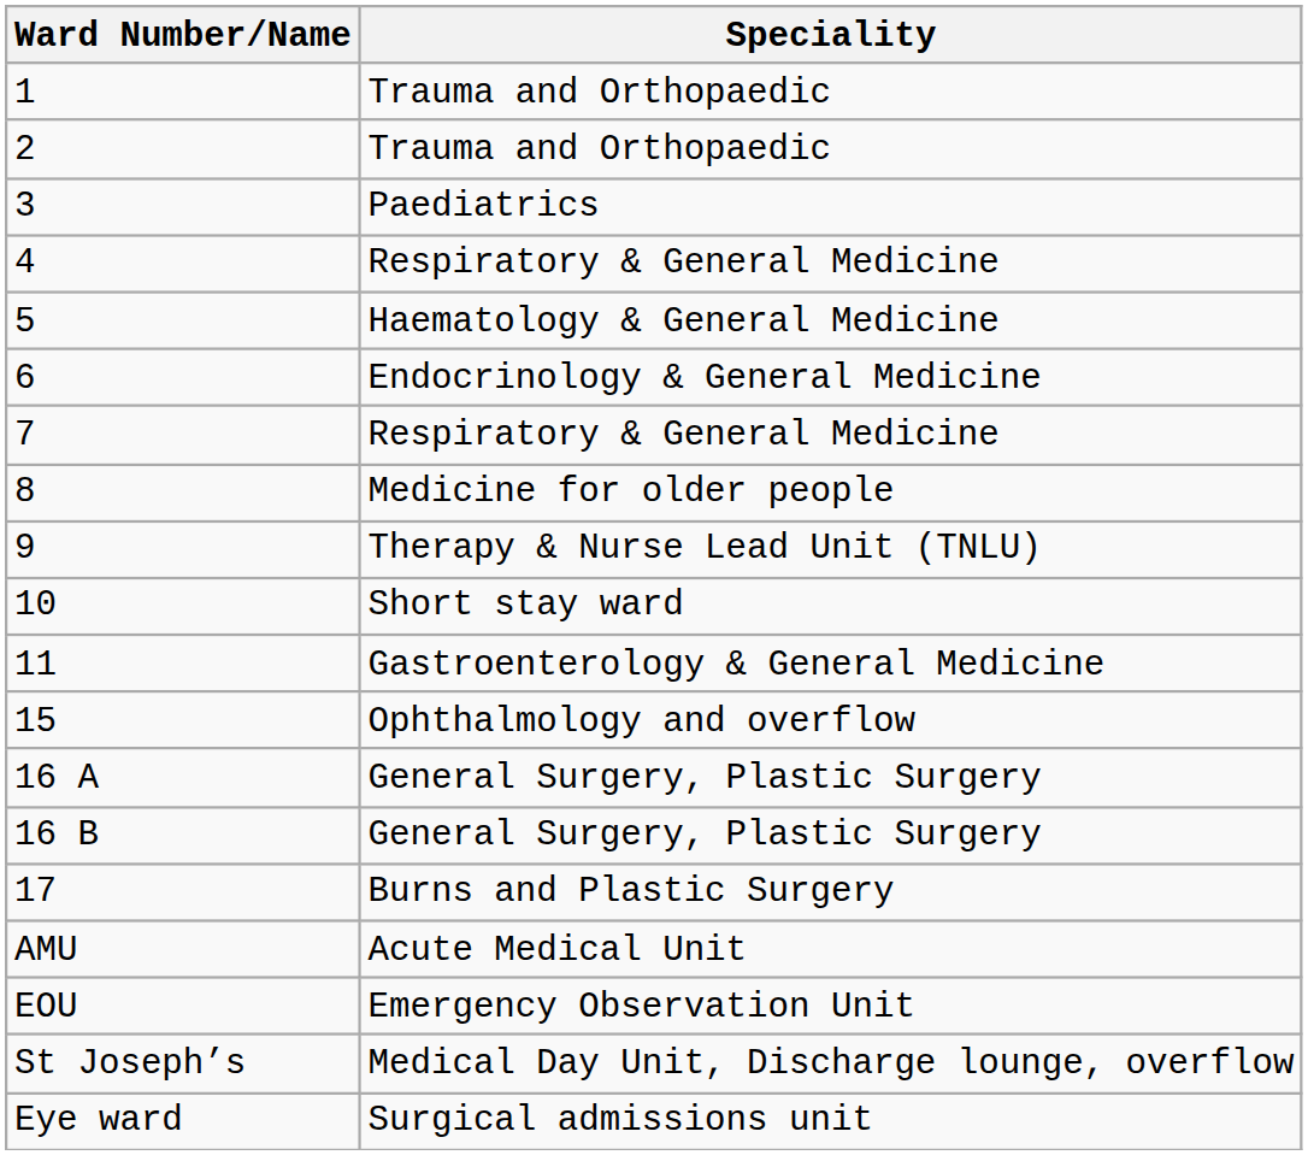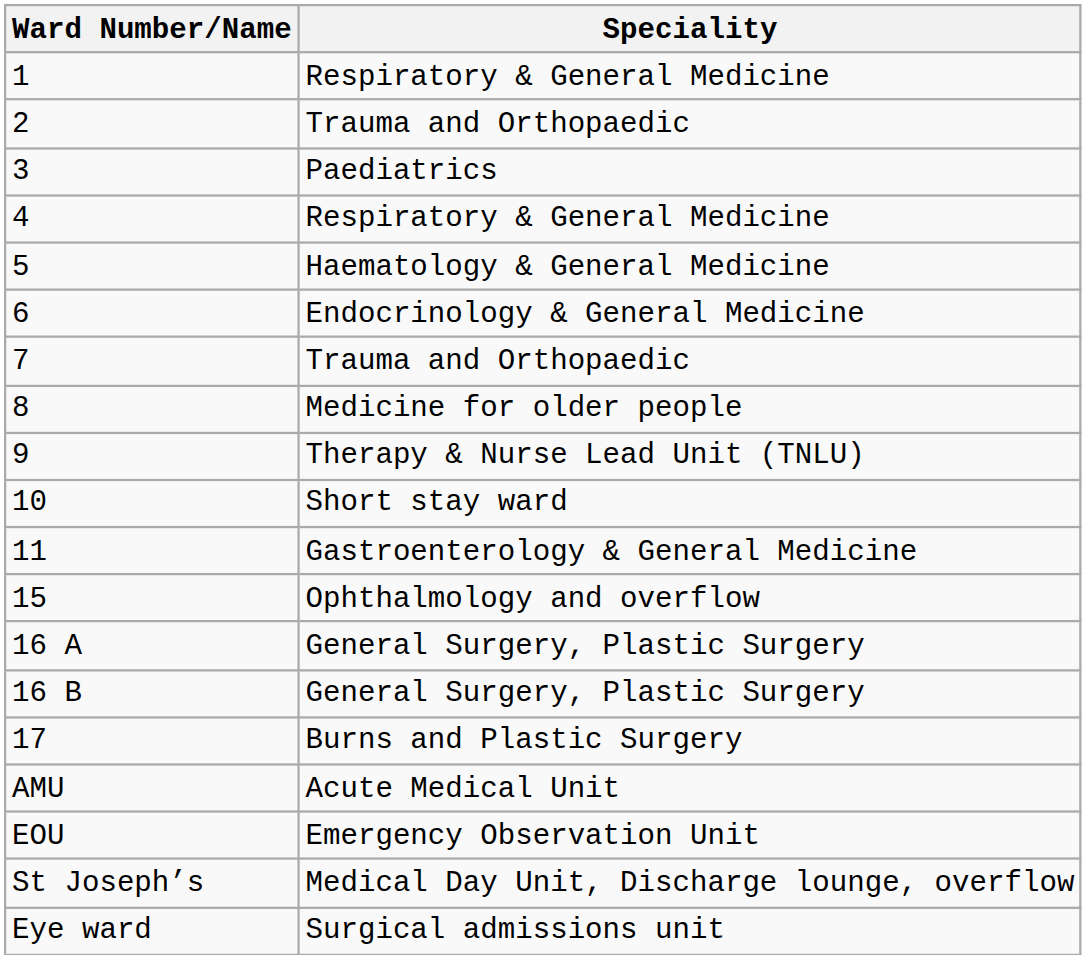 <table class="wikitable">
 <tr>
 <th>Ward Number/Name</th>
 <th>Speciality</th>
 </tr>
 <tr>
 <td>1</td>
-<td>Trauma and Orthopaedic</td>
+<td>Respiratory & General Medicine</td>
 </tr>
 <tr>
 <td>2</td>
 <td>Trauma and Orthopaedic</td>
 </tr>
 <tr>
 <td>3</td>
 <td>Paediatrics</td>
 </tr>
 <tr>
 <td>4</td>
 <td>Respiratory & General Medicine</td>
 </tr>
 <tr>
 <td>5</td>
 <td>Haematology & General Medicine</td>
 </tr>
 <tr>
 <td>6</td>
 <td>Endocrinology & General Medicine</td>
 </tr>
 <tr>
 <td>7</td>
-<td>Respiratory & General Medicine</td>
+<td>Trauma and Orthopaedic</td>
 </tr>
 <tr>
 <td>8</td>
 <td>Medicine for older people</td>
 </tr>
 <tr>
 <td>9</td>
 <td>Therapy & Nurse Lead Unit (TNLU)</td>
 </tr>
 <tr>
 <td>10</td>
 <td>Short stay ward</td>
 </tr>
 <tr>
 <td>11</td>
 <td>Gastroenterology & General Medicine</td>
 </tr>
 <tr>
 <td>15</td>
 <td>Ophthalmology and overflow</td>
 </tr>
 <tr>
 <td>16 A</td>
 <td>General Surgery, Plastic Surgery</td>
 </tr>
 <tr>
 <td>16 B</td>
 <td>General Surgery, Plastic Surgery</td>
 </tr>
 <tr>
 <td>17</td>
 <td>Burns and Plastic Surgery</td>
 </tr>
 <tr>
 <td>AMU</td>
 <td>Acute Medical Unit</td>
 </tr>
 <tr>
 <td>EOU</td>
 <td>Emergency Observation Unit</td>
 </tr>
 <tr>
 <td>St Joseph’s</td>
 <td>Medical Day Unit, Discharge lounge, overflow</td>
 </tr>
 <tr>
 <td>Eye ward</td>
 <td>Surgical admissions unit</td>
 </tr>
 </table>
